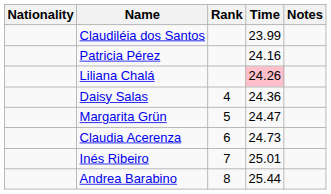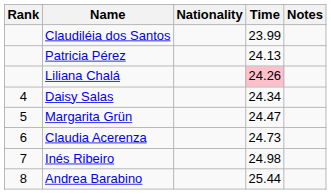 <table class="wikitable sortable" style="text-align:center">
 <tr>
+<th>Rank</th>
+<th>Name</th>
 <th>Nationality</th>
-<th>Name</th>
-<th>Rank</th>
 <th>Time</th>
 <th>Notes</th>
 </tr>
 <tr>
+<td></td>
+<td align=left><a href='#'>Claudiléia dos Santos</a></td>
 <td align=left></td>
-<td align=left><a href='#'>Claudiléia dos Santos</a></td>
-<td></td>
 <td>23.99</td>
 <td></td>
 </tr>
 <tr>
+<td></td>
+<td align=left><a href='#'>Patricia Pérez</a></td>
 <td align=left></td>
-<td align=left><a href='#'>Patricia Pérez</a></td>
-<td></td>
-<td>24.16</td>
+<td>24.13</td>
 <td></td>
 </tr>
 <tr>
+<td></td>
+<td align=left><a href='#'>Liliana Chalá</a></td>
 <td align=left></td>
-<td align=left><a href='#'>Liliana Chalá</a></td>
-<td></td>
 <td style="background: pink;">24.26</td>
 <td></td>
 </tr>
 <tr>
+<td>4</td>
+<td align=left><a href='#'>Daisy Salas</a></td>
 <td align=left></td>
-<td align=left><a href='#'>Daisy Salas</a></td>
-<td>4</td>
-<td>24.36</td>
+<td>24.34</td>
 <td></td>
 </tr>
 <tr>
+<td>5</td>
+<td align=left><a href='#'>Margarita Grün</a></td>
 <td align=left></td>
-<td align=left><a href='#'>Margarita Grün</a></td>
-<td>5</td>
 <td>24.47</td>
 <td></td>
 </tr>
 <tr>
+<td>6</td>
+<td align=left><a href='#'>Claudia Acerenza</a></td>
 <td align=left></td>
-<td align=left><a href='#'>Claudia Acerenza</a></td>
-<td>6</td>
 <td>24.73</td>
 <td></td>
 </tr>
 <tr>
+<td>7</td>
+<td align=left><a href='#'>Inés Ribeiro</a></td>
 <td align=left></td>
-<td align=left><a href='#'>Inés Ribeiro</a></td>
-<td>7</td>
-<td>25.01</td>
+<td>24.98</td>
 <td></td>
 </tr>
 <tr>
+<td>8</td>
+<td align=left><a href='#'>Andrea Barabino</a></td>
 <td align=left></td>
-<td align=left><a href='#'>Andrea Barabino</a></td>
-<td>8</td>
 <td>25.44</td>
 <td></td>
 </tr>
 </table>
